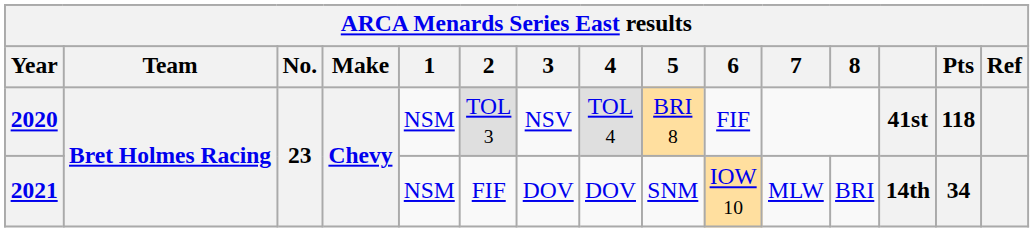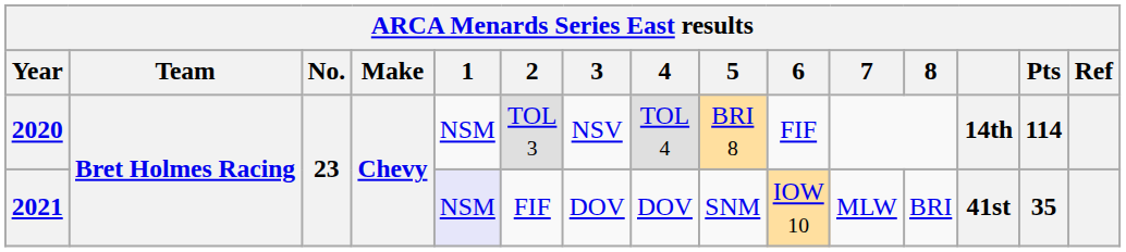 <table class="wikitable" style="text-align:center; font-size:75%">
 <tr>
 <th colspan=15><a href='#'>ARCA Menards Series East</a> results</th>
 </tr>
 <tr>
 <th>Year</th>
 <th>Team</th>
 <th>No.</th>
 <th>Make</th>
 <th>1</th>
 <th>2</th>
 <th>3</th>
 <th>4</th>
 <th>5</th>
 <th>6</th>
 <th>7</th>
 <th>8</th>
 <th></th>
 <th>Pts</th>
 <th>Ref</th>
 </tr>
 <tr>
 <th><a href='#'>2020</a></th>
 <th rowspan=2><a href='#'>Bret Holmes Racing</a></th>
 <th rowspan=2>23</th>
 <th rowspan=2><a href='#'>Chevy</a></th>
 <td><a href='#'>NSM</a></td>
 <td style="background:#DFDFDF;"><a href='#'>TOL</a><br><small>3</small></td>
 <td><a href='#'>NSV</a></td>
 <td style="background:#DFDFDF;"><a href='#'>TOL</a><br><small>4</small></td>
 <td style="background:#FFDF9F;"><a href='#'>BRI</a><br><small>8</small></td>
 <td><a href='#'>FIF</a></td>
 <td colspan=2></td>
-<th>41st</th>
-<th>118</th>
+<th>14th</th>
+<th>114</th>
 <th colspan=2></th>
 </tr>
 <tr>
 <th><a href='#'>2021</a></th>
-<td><a href='#'>NSM</a></td>
+<td style="background: lavender;"><a href='#'>NSM</a></td>
 <td><a href='#'>FIF</a></td>
 <td><a href='#'>DOV</a></td>
 <td><a href='#'>DOV</a></td>
 <td><a href='#'>SNM</a></td>
 <td style="background:#FFDF9F;"><a href='#'>IOW</a><br><small>10</small></td>
 <td><a href='#'>MLW</a></td>
 <td><a href='#'>BRI</a></td>
-<th>14th</th>
-<th>34</th>
+<th>41st</th>
+<th>35</th>
 <th></th>
 </tr>
 </table>
